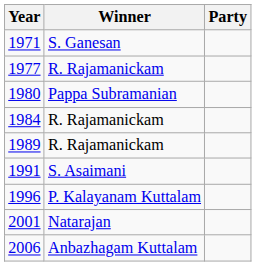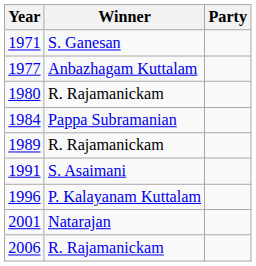 <table class="wikitable sortable">
 <tr>
 <th>Year</th>
 <th>Winner</th>
 <th colspan="2">Party</th>
 </tr>
 <tr>
 <td><a href='#'>1971</a></td>
 <td><a href='#'>S. Ganesan</a></td>
 <td></td>
 </tr>
 <tr>
 <td><a href='#'>1977</a></td>
-<td><a href='#'>R. Rajamanickam</a></td>
+<td><a href='#'>Anbazhagam Kuttalam</a></td>
 <td></td>
 </tr>
 <tr>
 <td><a href='#'>1980</a></td>
-<td><a href='#'>Pappa Subramanian</a></td>
+<td>R. Rajamanickam</td>
 <td></td>
 </tr>
 <tr>
 <td><a href='#'>1984</a></td>
-<td>R. Rajamanickam</td>
+<td><a href='#'>Pappa Subramanian</a></td>
 <td></td>
 </tr>
 <tr>
 <td><a href='#'>1989</a></td>
 <td>R. Rajamanickam</td>
 <td></td>
 </tr>
 <tr>
 <td><a href='#'>1991</a></td>
 <td><a href='#'>S. Asaimani</a></td>
 <td></td>
 </tr>
 <tr>
 <td><a href='#'>1996</a></td>
 <td><a href='#'>P. Kalayanam Kuttalam</a></td>
 <td></td>
 </tr>
 <tr>
 <td><a href='#'>2001</a></td>
 <td><a href='#'>Natarajan</a></td>
 <td></td>
 </tr>
 <tr>
 <td><a href='#'>2006</a></td>
-<td><a href='#'>Anbazhagam Kuttalam</a></td>
+<td><a href='#'>R. Rajamanickam</a></td>
 <td></td>
 </tr>
 </table>
